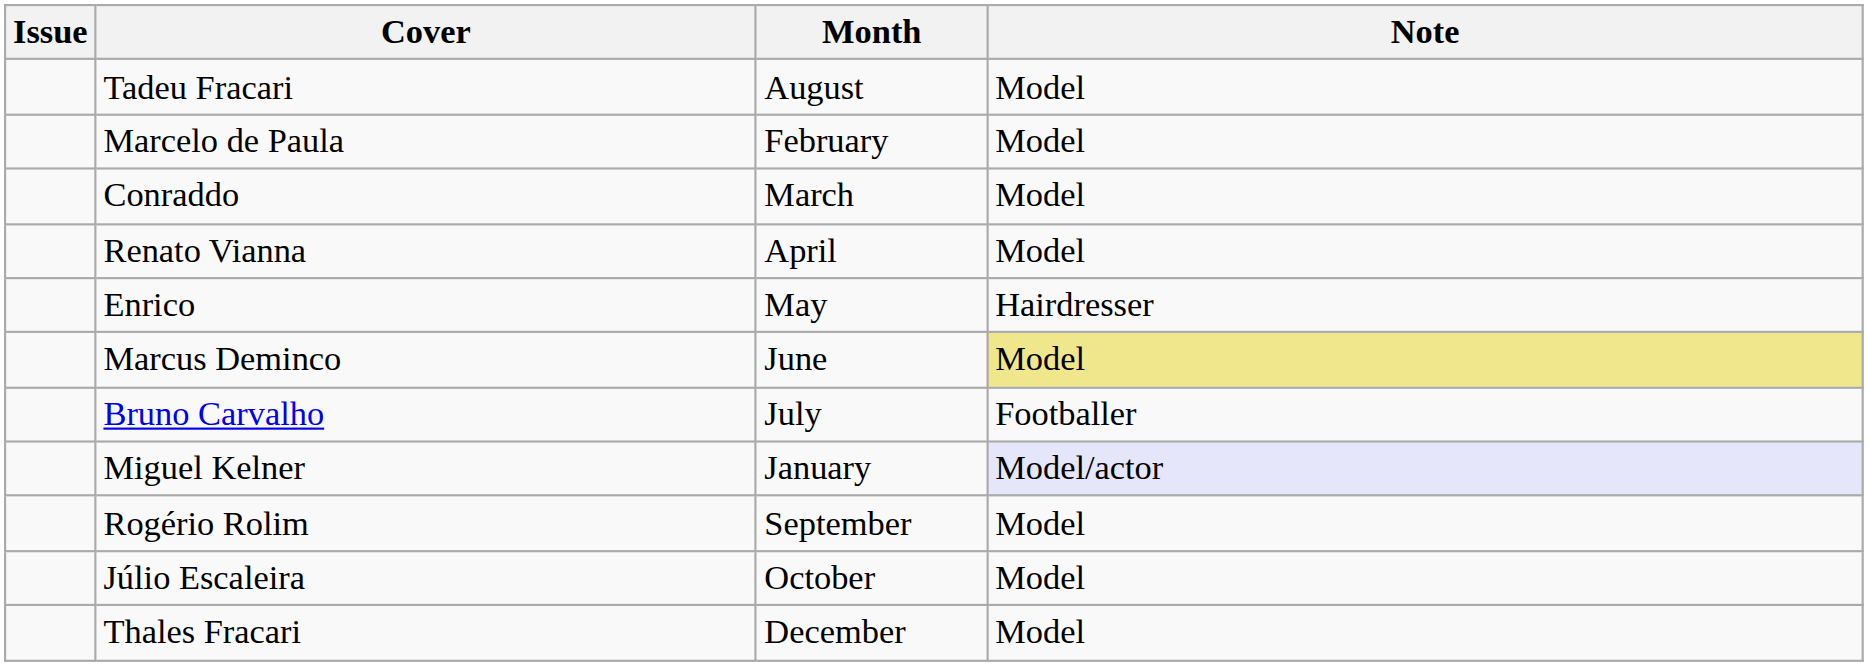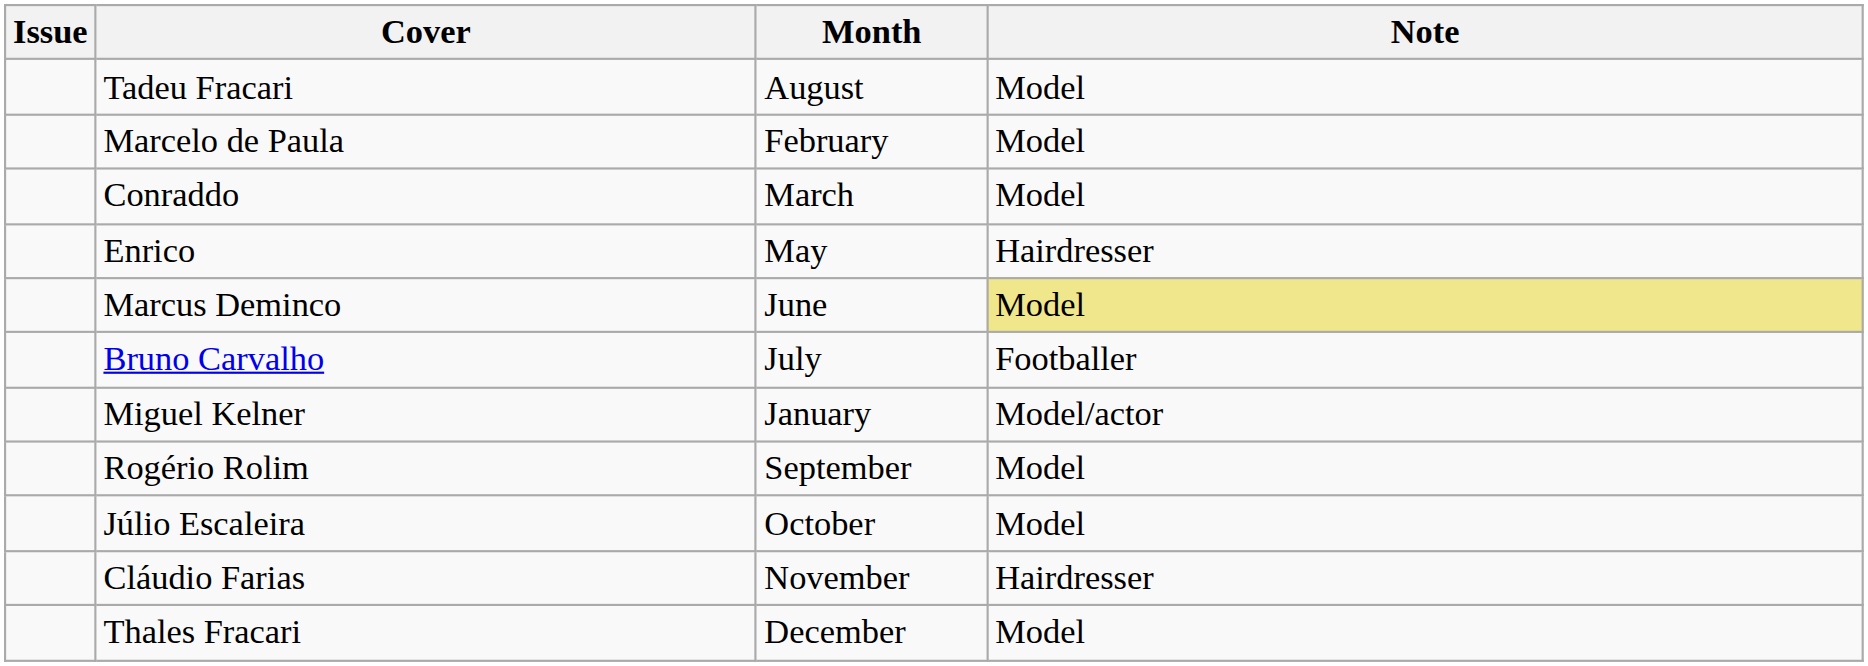 <table class=wikitable>
 <tr>
 <th width="10">Issue</th>
 <th width="300">Cover</th>
 <th width="100">Month</th>
 <th width="400">Note</th>
 </tr>
 <tr>
 <td></td>
 <td>Tadeu Fracari</td>
 <td>August</td>
 <td>Model</td>
 </tr>
 <tr>
 <td></td>
 <td>Marcelo de Paula</td>
 <td>February</td>
 <td>Model</td>
 </tr>
 <tr>
 <td></td>
 <td>Conraddo</td>
 <td>March</td>
 <td>Model</td>
 </tr>
 <tr>
 <td></td>
-<td>Renato Vianna</td>
-<td>April</td>
-<td>Model</td>
-</tr>
-<tr>
-<td></td>
 <td>Enrico</td>
 <td>May</td>
 <td>Hairdresser</td>
 </tr>
 <tr>
 <td></td>
 <td>Marcus Deminco</td>
 <td>June</td>
 <td style="background: khaki;">Model</td>
 </tr>
 <tr>
 <td></td>
 <td><a href='#'>Bruno Carvalho</a></td>
 <td>July</td>
 <td>Footballer</td>
 </tr>
 <tr>
 <td></td>
 <td>Miguel Kelner</td>
 <td>January</td>
-<td style="background: lavender;">Model/actor</td>
+<td>Model/actor</td>
 </tr>
 <tr>
 <td></td>
 <td>Rogério Rolim</td>
 <td>September</td>
 <td>Model</td>
 </tr>
 <tr>
 <td></td>
 <td>Júlio Escaleira</td>
 <td>October</td>
 <td>Model</td>
 </tr>
 <tr>
 <td></td>
+<td>Cláudio Farias</td>
+<td>November</td>
+<td>Hairdresser</td>
+</tr>
+<tr>
+<td></td>
 <td>Thales Fracari</td>
 <td>December</td>
 <td>Model</td>
 </tr>
 </table>
